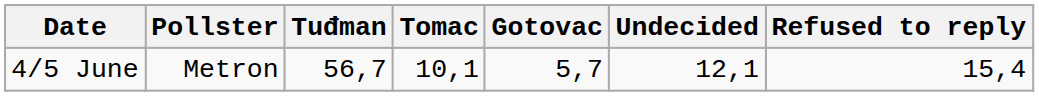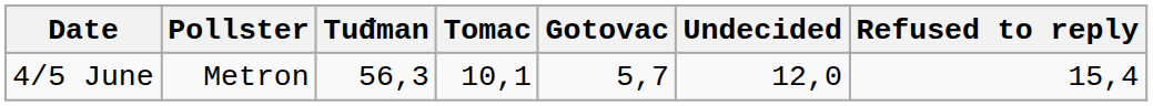 <table class=wikitable style=text-align:right>
 <tr>
 <th>Date</th>
 <th>Pollster</th>
 <th>Tuđman</th>
 <th>Tomac</th>
 <th>Gotovac</th>
 <th>Undecided</th>
 <th>Refused to reply</th>
 </tr>
 <tr>
 <td>4/5 June</td>
 <td>Metron</td>
-<td>56,7</td>
+<td>56,3</td>
 <td>10,1</td>
 <td>5,7</td>
-<td>12,1</td>
+<td>12,0</td>
 <td>15,4</td>
 </tr>
 </table>
